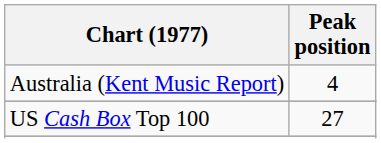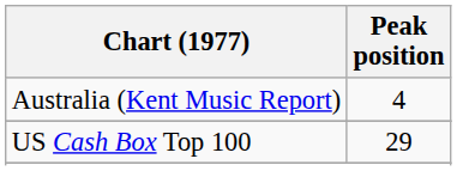 <table class="wikitable sortable">
 <tr>
 <th>Chart (1977)</th>
 <th>Peak<br>position</th>
 </tr>
 <tr>
 <td>Australia (<a href='#'>Kent Music Report</a>)</td>
 <td style="text-align:center;">4</td>
 </tr>
 <tr>
 </tr>
 <tr>
 </tr>
 <tr>
 </tr>
 <tr>
 <td>US <a href='#'><em>Cash Box</em></a> Top 100</td>
-<td align="center">27</td>
+<td align="center">29</td>
 </tr>
 <tr>
 </tr>
 <tr>
 </tr>
 </table>
